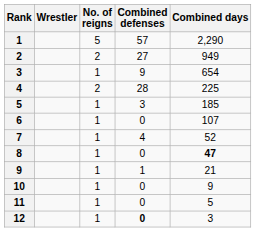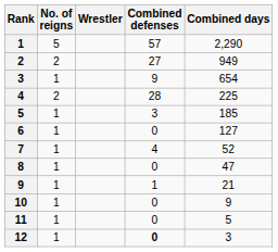 <table class="wikitable sortable" style="text-align: center">
 <tr>
 <th>Rank</th>
+<th data-sort-type="number">No. of<br>reigns</th>
 <th>Wrestler</th>
-<th data-sort-type="number">No. of<br>reigns</th>
 <th data-sort-type="number">Combined<br>defenses</th>
 <th data-sort-type="number">Combined days</th>
 </tr>
 <tr>
 <th>1</th>
+<td>5</td>
 <td></td>
-<td>5</td>
 <td>57</td>
 <td>2,290</td>
 </tr>
 <tr>
 <th>2</th>
+<td>2</td>
 <td></td>
-<td>2</td>
 <td>27</td>
 <td>949</td>
 </tr>
 <tr>
 <th>3</th>
+<td>1</td>
 <td></td>
-<td>1</td>
 <td>9</td>
 <td>654</td>
 </tr>
 <tr>
 <th>4</th>
+<td>2</td>
 <td></td>
-<td>2</td>
 <td>28</td>
 <td>225</td>
 </tr>
 <tr>
 <th>5</th>
+<td>1</td>
 <td></td>
-<td>1</td>
 <td>3</td>
 <td>185</td>
 </tr>
 <tr>
 <th>6</th>
+<td>1</td>
 <td></td>
-<td>1</td>
 <td>0</td>
-<td>107</td>
+<td>127</td>
 </tr>
 <tr>
 <th>7</th>
+<td>1</td>
 <td></td>
-<td>1</td>
 <td>4</td>
 <td>52</td>
 </tr>
 <tr>
 <th>8</th>
+<td>1</td>
 <td></td>
-<td>1</td>
 <td>0</td>
-<td><strong>47</strong></td>
+<td>47</td>
 </tr>
 <tr>
 <th>9</th>
+<td>1</td>
 <td></td>
-<td>1</td>
 <td>1</td>
 <td>21</td>
 </tr>
 <tr>
 <th>10</th>
+<td>1</td>
 <td></td>
-<td>1</td>
 <td>0</td>
 <td>9</td>
 </tr>
 <tr>
 <th>11</th>
+<td>1</td>
 <td></td>
-<td>1</td>
 <td>0</td>
 <td>5</td>
 </tr>
 <tr>
 <th>12</th>
+<td>1</td>
 <td></td>
-<td>1</td>
 <td><strong>0</strong></td>
 <td>3</td>
 </tr>
 </table>
